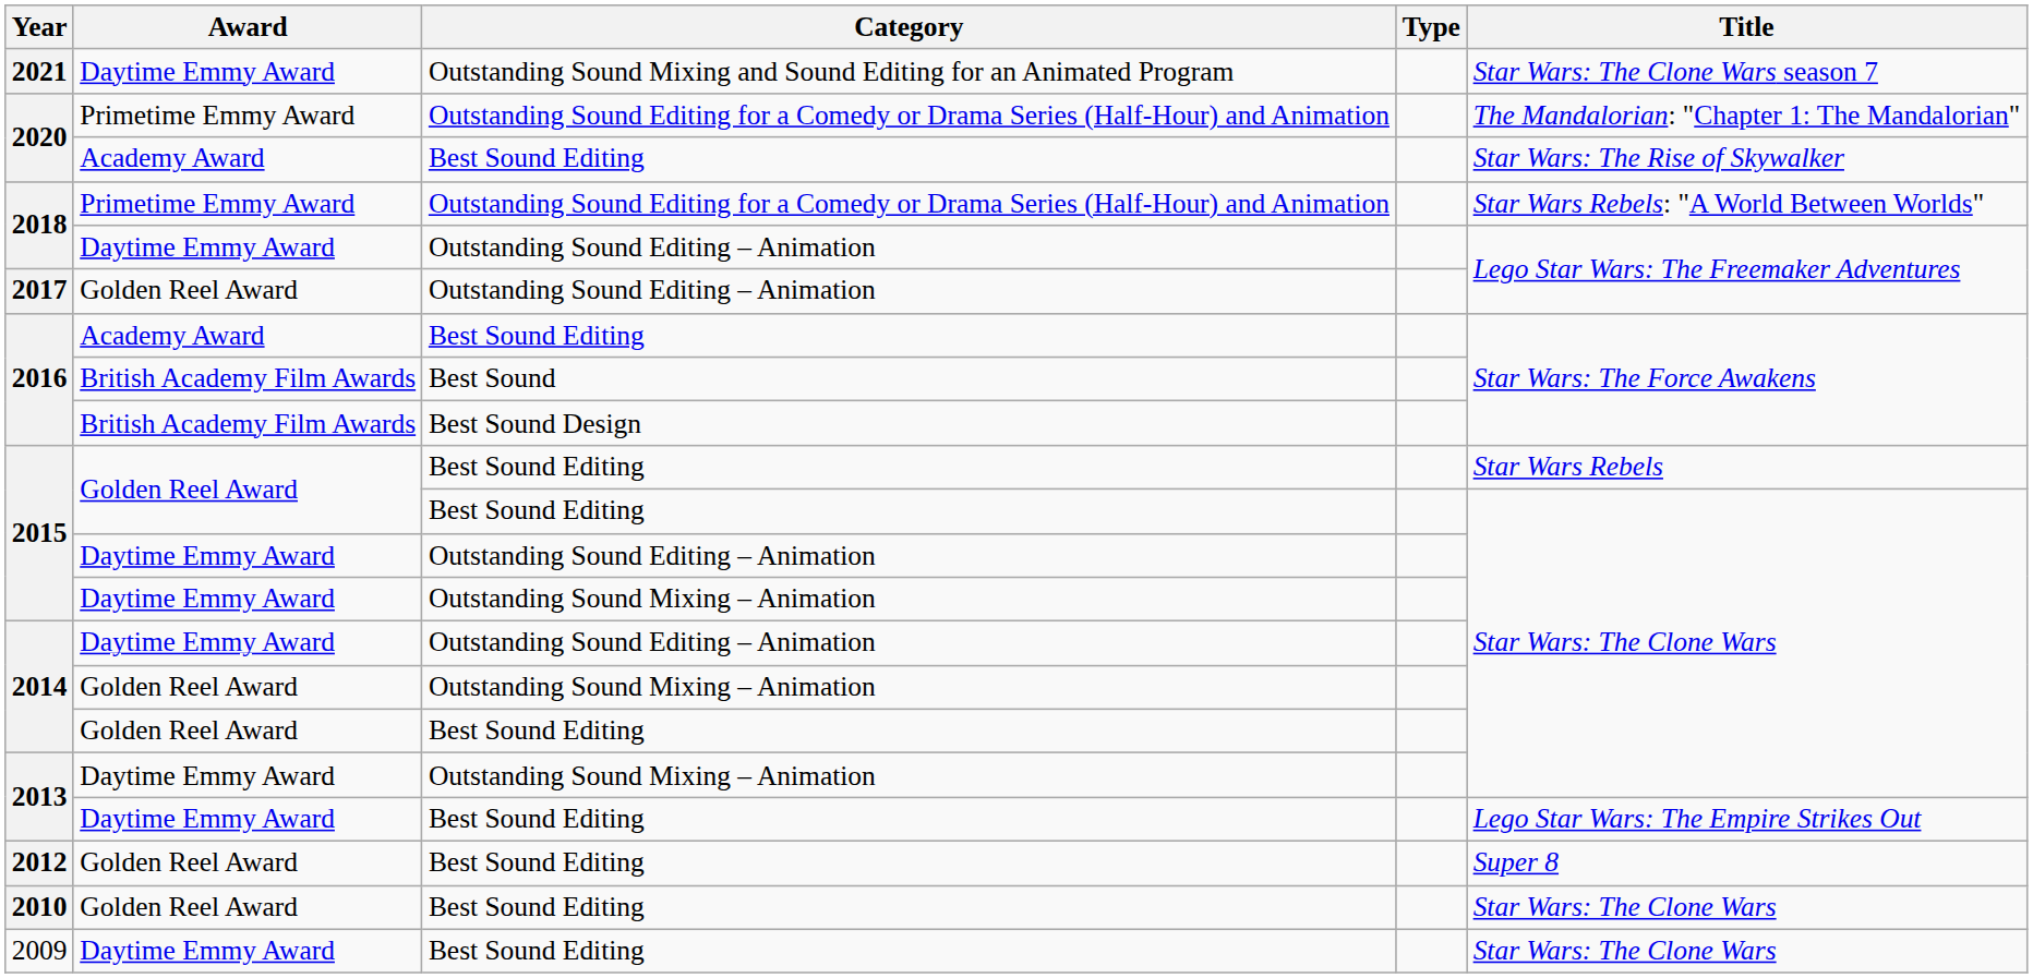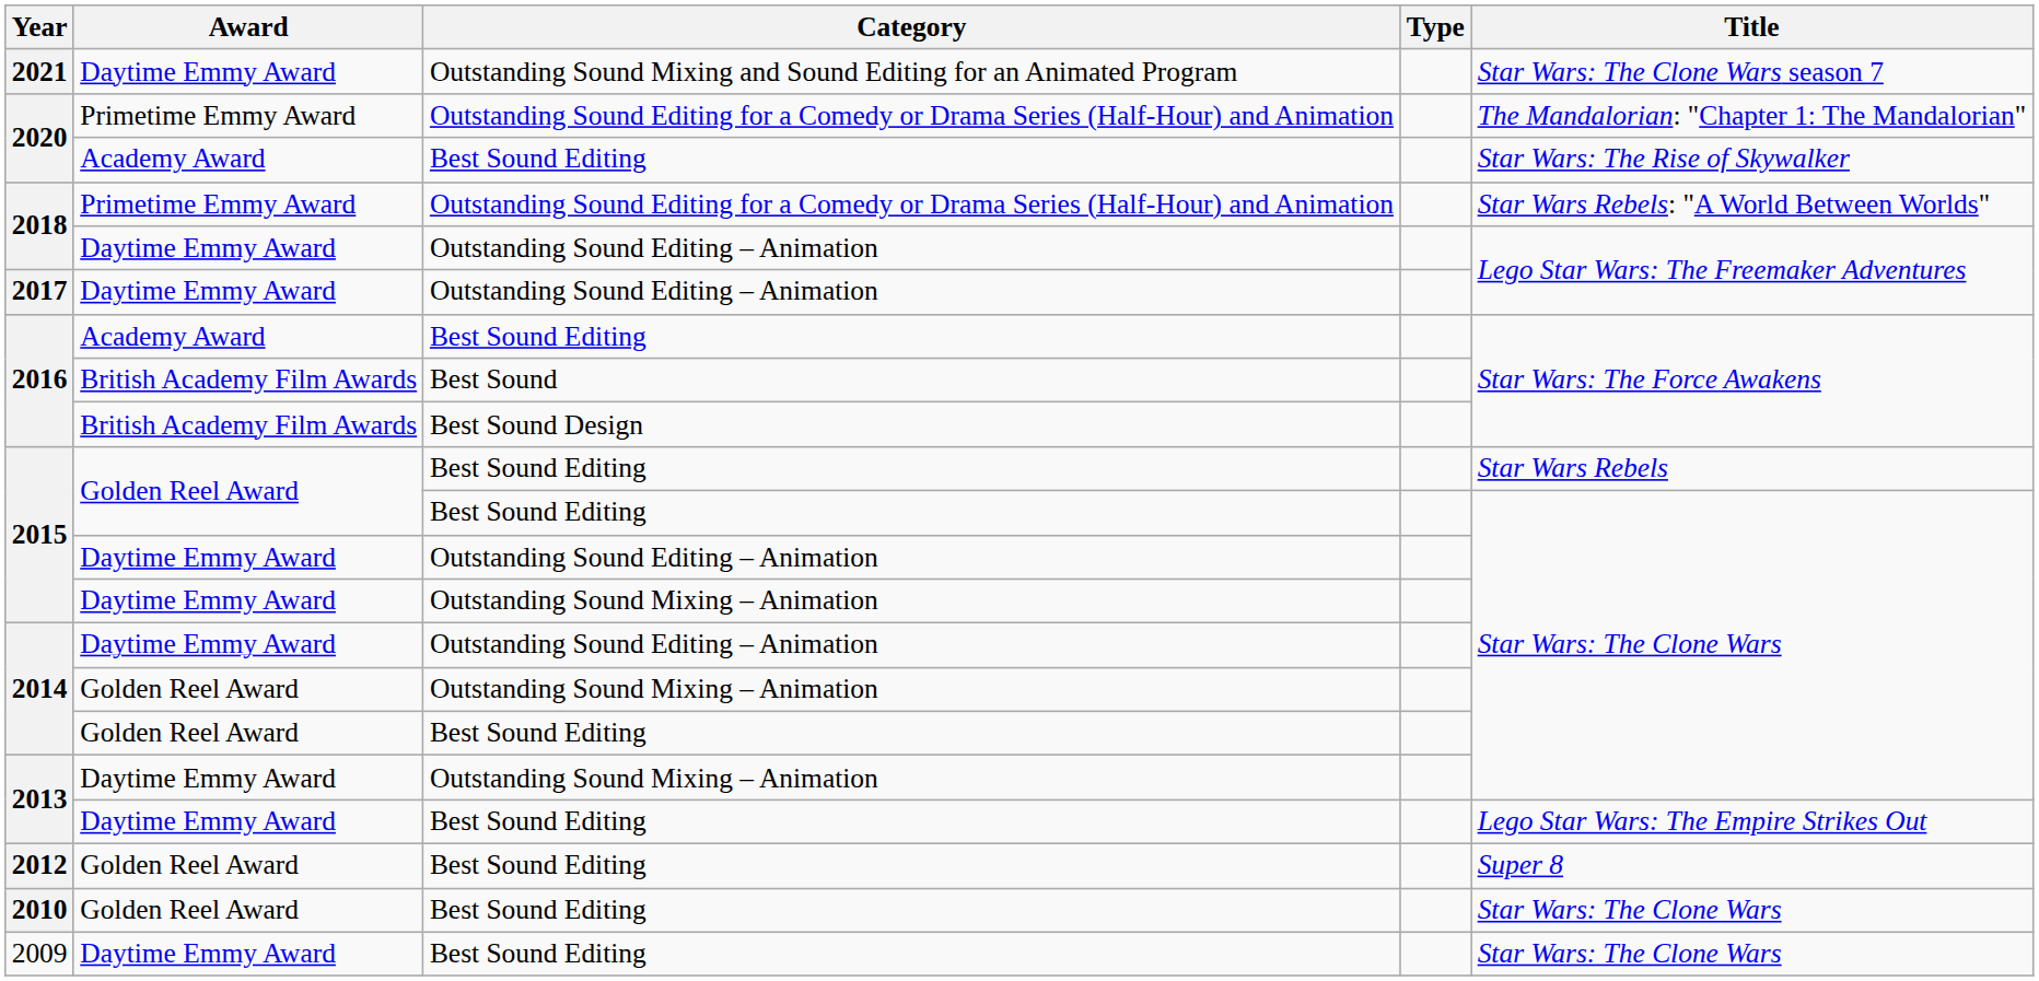 <table class=wikitable>
 <tr>
 <th>Year</th>
 <th>Award</th>
 <th>Category</th>
 <th>Type</th>
 <th>Title</th>
 </tr>
 <tr>
 <th>2021</th>
 <td><a href='#'>Daytime Emmy Award</a></td>
 <td>Outstanding Sound Mixing and Sound Editing for an Animated Program</td>
 <td></td>
 <td><a href='#'><em>Star Wars: The Clone Wars</em> season 7</a></td>
 </tr>
 <tr>
 <th rowspan="2">2020</th>
 <td>Primetime Emmy Award</td>
 <td><a href='#'>Outstanding Sound Editing for a Comedy or Drama Series (Half-Hour) and Animation</a></td>
 <td></td>
 <td><em><a href='#'>The Mandalorian</a></em>: "<a href='#'>Chapter 1: The Mandalorian</a>"</td>
 </tr>
 <tr>
 <td><a href='#'>Academy Award</a></td>
 <td><a href='#'>Best Sound Editing</a></td>
 <td></td>
 <td><em><a href='#'>Star Wars: The Rise of Skywalker</a></em></td>
 </tr>
 <tr>
 <th rowspan="2">2018</th>
 <td><a href='#'>Primetime Emmy Award</a></td>
 <td><a href='#'>Outstanding Sound Editing for a Comedy or Drama Series (Half-Hour) and Animation</a></td>
 <td></td>
 <td><em><a href='#'>Star Wars Rebels</a></em>: "<a href='#'>A World Between Worlds</a>"</td>
 </tr>
 <tr>
 <td><a href='#'>Daytime Emmy Award</a></td>
 <td>Outstanding Sound Editing – Animation</td>
 <td></td>
 <td rowspan="2"><em><a href='#'>Lego Star Wars: The Freemaker Adventures</a></em></td>
 </tr>
 <tr>
 <th>2017</th>
-<td>Golden Reel Award</td>
+<td><a href='#'>Daytime Emmy Award</a></td>
 <td>Outstanding Sound Editing – Animation</td>
 <td></td>
 </tr>
 <tr>
 <th rowspan="3">2016</th>
 <td><a href='#'>Academy Award</a></td>
 <td><a href='#'>Best Sound Editing</a></td>
 <td></td>
 <td rowspan="3"><em><a href='#'>Star Wars: The Force Awakens</a></em></td>
 </tr>
 <tr>
 <td><a href='#'>British Academy Film Awards</a></td>
 <td>Best Sound</td>
 <td></td>
 </tr>
 <tr>
 <td><a href='#'>British Academy Film Awards</a></td>
 <td>Best Sound Design</td>
 <td></td>
 </tr>
 <tr>
 <th rowspan="4">2015</th>
 <td rowspan="2"><a href='#'>Golden Reel Award</a></td>
 <td>Best Sound Editing</td>
 <td></td>
 <td><em><a href='#'>Star Wars Rebels</a></em></td>
 </tr>
 <tr>
 <td>Best Sound Editing</td>
 <td></td>
 <td rowspan="7"><em><a href='#'>Star Wars: The Clone Wars</a></em></td>
 </tr>
 <tr>
 <td><a href='#'>Daytime Emmy Award</a></td>
 <td>Outstanding Sound Editing – Animation</td>
 <td></td>
 </tr>
 <tr>
 <td><a href='#'>Daytime Emmy Award</a></td>
 <td>Outstanding Sound Mixing – Animation</td>
 <td></td>
 </tr>
 <tr>
 <th rowspan="3">2014</th>
 <td><a href='#'>Daytime Emmy Award</a></td>
 <td>Outstanding Sound Editing – Animation</td>
 <td></td>
 </tr>
 <tr>
 <td>Golden Reel Award</td>
 <td>Outstanding Sound Mixing – Animation</td>
 <td></td>
 </tr>
 <tr>
 <td>Golden Reel Award</td>
 <td>Best Sound Editing</td>
 <td></td>
 </tr>
 <tr>
 <th rowspan="2">2013</th>
 <td>Daytime Emmy Award</td>
 <td>Outstanding Sound Mixing – Animation</td>
 <td></td>
 </tr>
 <tr>
 <td><a href='#'>Daytime Emmy Award</a></td>
 <td>Best Sound Editing</td>
 <td></td>
 <td><em><a href='#'>Lego Star Wars: The Empire Strikes Out</a></em></td>
 </tr>
 <tr>
 <th>2012</th>
 <td>Golden Reel Award</td>
 <td>Best Sound Editing</td>
 <td></td>
 <td><em><a href='#'>Super 8</a></em></td>
 </tr>
 <tr>
 <th>2010</th>
 <td>Golden Reel Award</td>
 <td>Best Sound Editing</td>
 <td></td>
 <td><em><a href='#'>Star Wars: The Clone Wars</a></em></td>
 </tr>
 <tr>
 <td>2009</td>
 <td><a href='#'>Daytime Emmy Award</a></td>
 <td>Best Sound Editing</td>
 <td></td>
 <td><em><a href='#'>Star Wars: The Clone Wars</a></em></td>
 </tr>
 </table>
